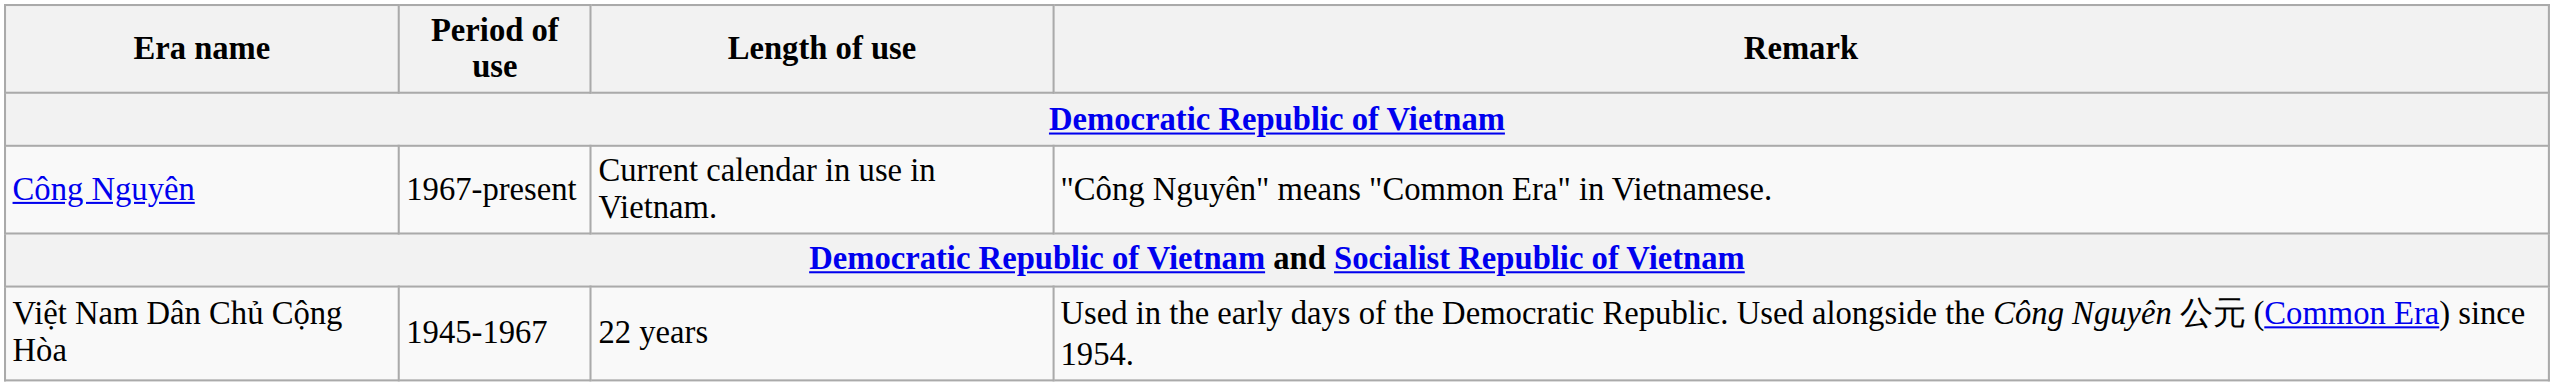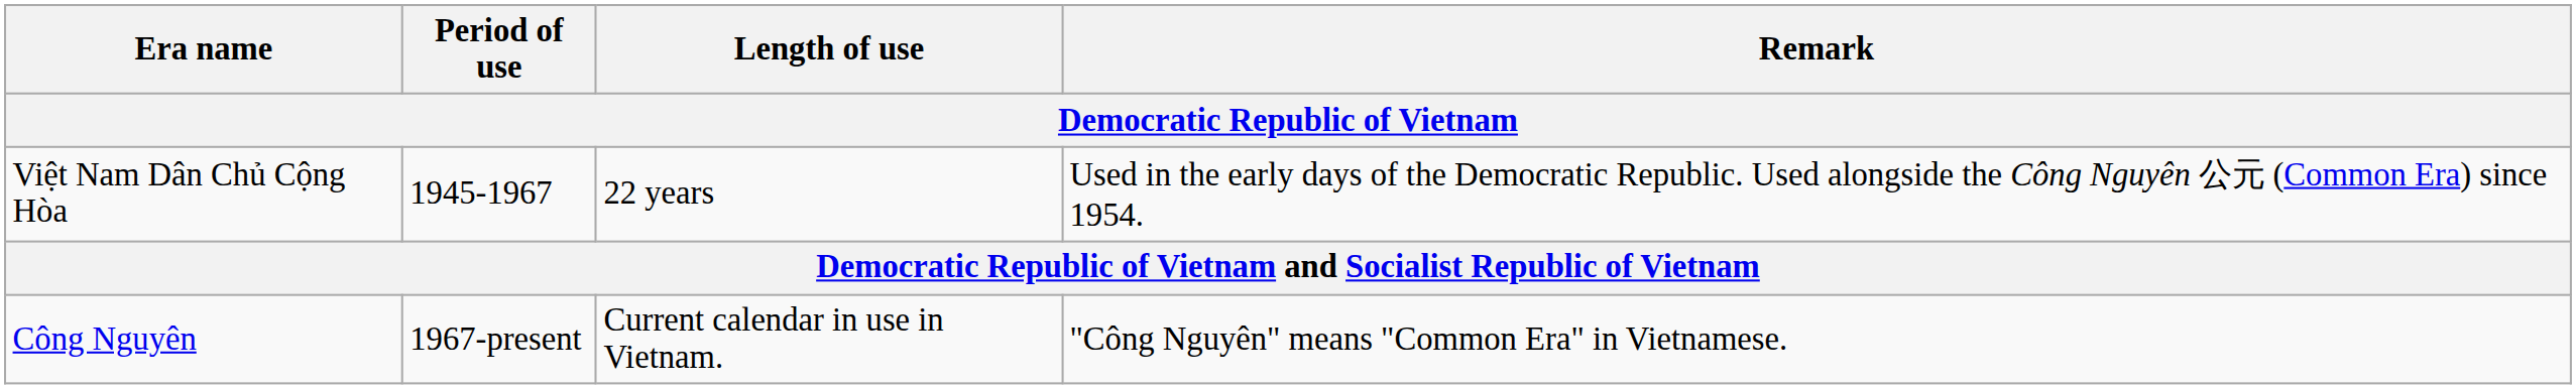 <table class="wikitable">
 <tr>
 <th>Era name</th>
 <th>Period of use</th>
 <th>Length of use</th>
 <th>Remark</th>
 </tr>
 <tr>
 <th colspan="4"><a href='#'>Democratic Republic of Vietnam</a><br></th>
 </tr>
 <tr>
+<td>Việt Nam Dân Chủ Cộng Hòa</td>
+<td>1945-1967</td>
+<td>22 years</td>
+<td>Used in the early days of the Democratic Republic. Used alongside the <em>Công Nguyên</em> 公元 (<a href='#'>Common Era</a>) since 1954.</td>
+</tr>
+<tr>
+<th colspan="4"><a href='#'>Democratic Republic of Vietnam</a> and <a href='#'>Socialist Republic of Vietnam</a><br></th>
+</tr>
+<tr>
 <td><a href='#'>Công Nguyên</a></td>
 <td>1967-present</td>
 <td>Current calendar in use in Vietnam.</td>
 <td>"Công Nguyên" means "Common Era" in Vietnamese.</td>
 </tr>
-<tr>
-<th colspan="4"><a href='#'>Democratic Republic of Vietnam</a> and <a href='#'>Socialist Republic of Vietnam</a><br></th>
-</tr>
-<tr>
-<td>Việt Nam Dân Chủ Cộng Hòa</td>
-<td>1945-1967</td>
-<td>22 years</td>
-<td>Used in the early days of the Democratic Republic. Used alongside the <em>Công Nguyên</em> 公元 (<a href='#'>Common Era</a>) since 1954.</td>
-</tr>
 </table>
